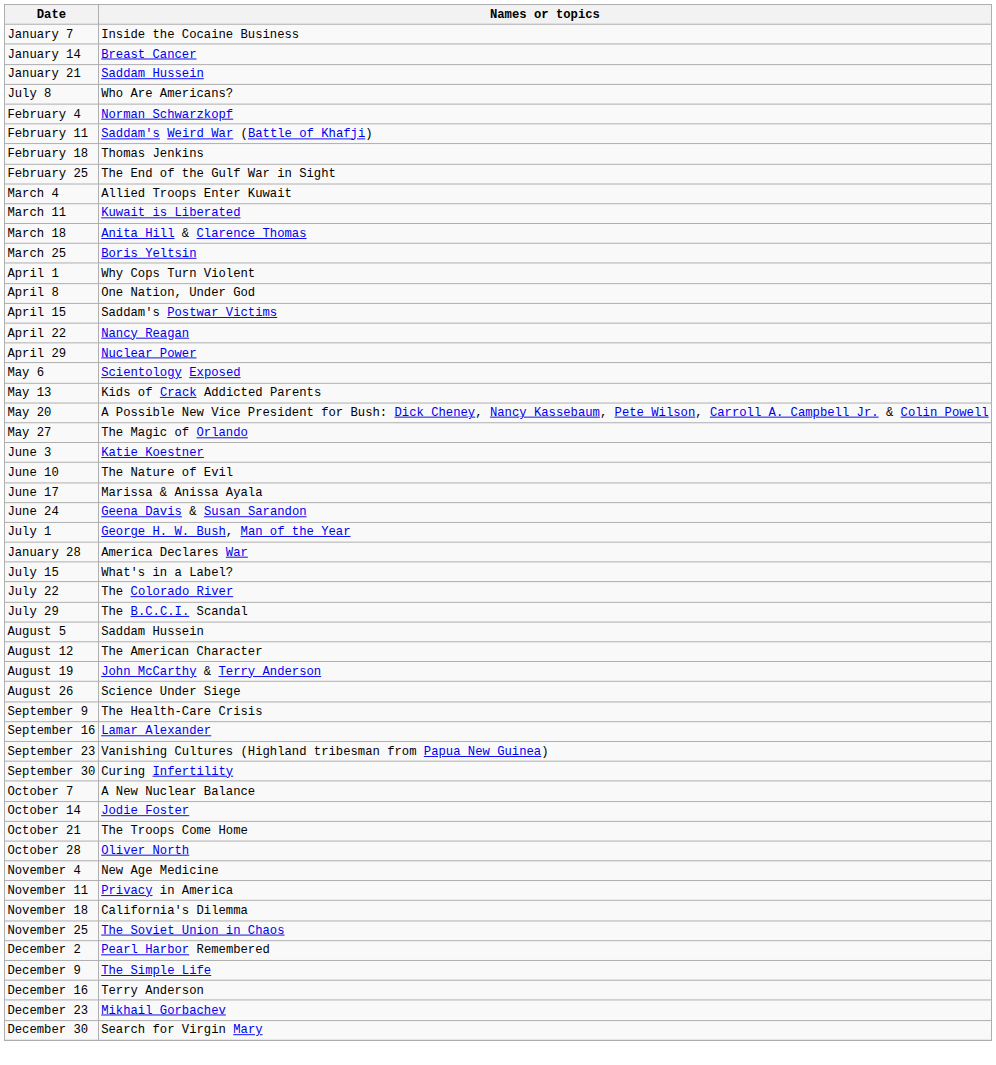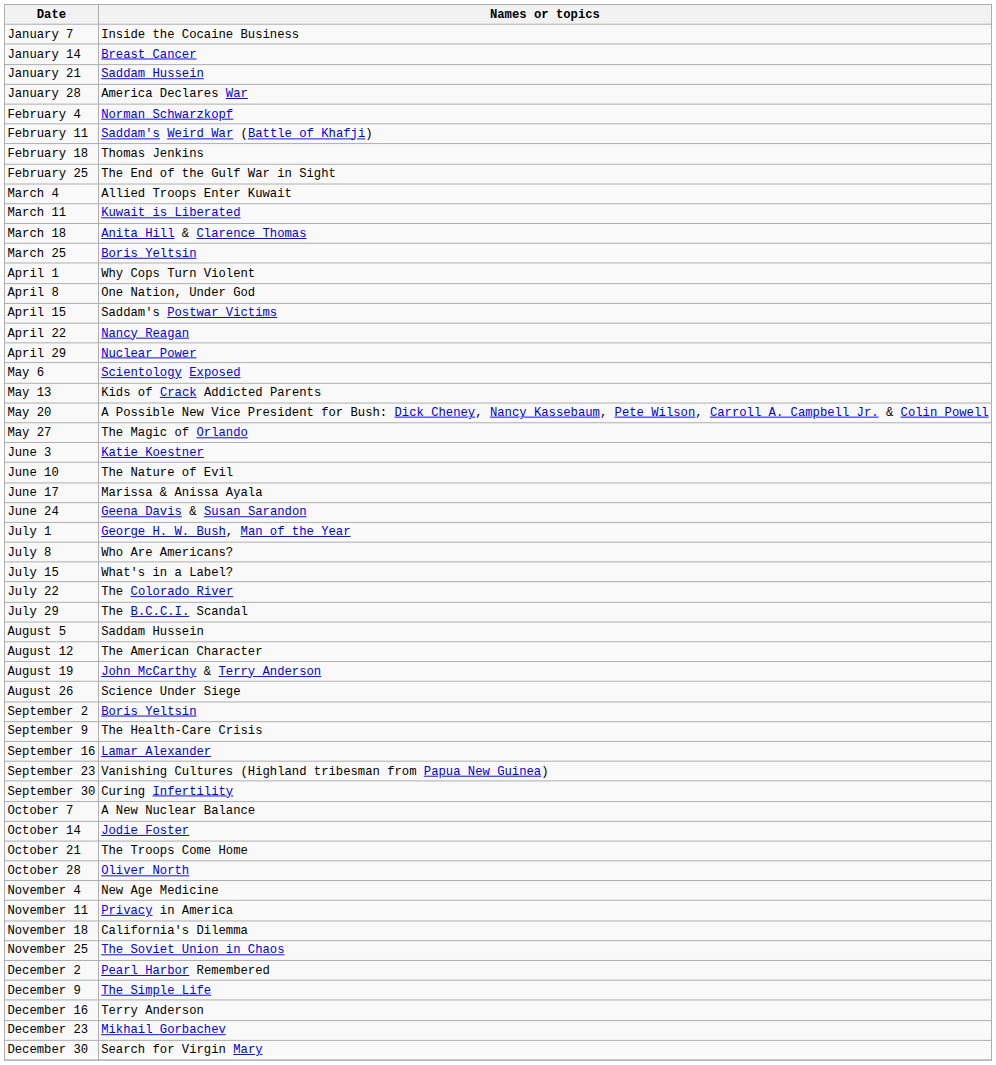 <table class="wikitable">
 <tr>
 <th>Date</th>
 <th>Names or topics</th>
 </tr>
 <tr>
 <td>January 7</td>
 <td>Inside the Cocaine Business</td>
 </tr>
 <tr>
 <td>January 14</td>
 <td><a href='#'>Breast Cancer</a></td>
 </tr>
 <tr>
 <td>January 21</td>
 <td><a href='#'>Saddam Hussein</a></td>
 </tr>
 <tr>
-<td>July 8</td>
-<td>Who Are Americans?</td>
+<td>January 28</td>
+<td>America Declares <a href='#'>War</a></td>
 </tr>
 <tr>
 <td>February 4</td>
 <td><a href='#'>Norman Schwarzkopf</a></td>
 </tr>
 <tr>
 <td>February 11</td>
 <td><a href='#'>Saddam's</a> <a href='#'>Weird War</a> (<a href='#'>Battle of Khafji</a>)</td>
 </tr>
 <tr>
 <td>February 18</td>
 <td>Thomas Jenkins</td>
 </tr>
 <tr>
 <td>February 25</td>
 <td>The End of the Gulf War in Sight</td>
 </tr>
 <tr>
 <td>March 4</td>
 <td>Allied Troops Enter Kuwait</td>
 </tr>
 <tr>
 <td>March 11</td>
 <td><a href='#'>Kuwait is Liberated</a></td>
 </tr>
 <tr>
 <td>March 18</td>
 <td><a href='#'>Anita Hill</a> & <a href='#'>Clarence Thomas</a></td>
 </tr>
 <tr>
 <td>March 25</td>
 <td><a href='#'>Boris Yeltsin</a></td>
 </tr>
 <tr>
 <td>April 1</td>
 <td>Why Cops Turn Violent</td>
 </tr>
 <tr>
 <td>April 8</td>
 <td>One Nation, Under God</td>
 </tr>
 <tr>
 <td>April 15</td>
 <td>Saddam's <a href='#'>Postwar Victims</a></td>
 </tr>
 <tr>
 <td>April 22</td>
 <td><a href='#'>Nancy Reagan</a></td>
 </tr>
 <tr>
 <td>April 29</td>
 <td><a href='#'>Nuclear Power</a></td>
 </tr>
 <tr>
 <td>May 6</td>
 <td><a href='#'>Scientology</a> <a href='#'>Exposed</a></td>
 </tr>
 <tr>
 <td>May 13</td>
 <td>Kids of <a href='#'>Crack</a> Addicted Parents</td>
 </tr>
 <tr>
 <td>May 20</td>
 <td>A Possible New Vice President for Bush: <a href='#'>Dick Cheney</a>, <a href='#'>Nancy Kassebaum</a>, <a href='#'>Pete Wilson</a>, <a href='#'>Carroll A. Campbell Jr.</a> & <a href='#'>Colin Powell</a></td>
 </tr>
 <tr>
 <td>May 27</td>
 <td>The Magic of <a href='#'>Orlando</a></td>
 </tr>
 <tr>
 <td>June 3</td>
 <td><a href='#'>Katie Koestner</a></td>
 </tr>
 <tr>
 <td>June 10</td>
 <td>The Nature of Evil</td>
 </tr>
 <tr>
 <td>June 17</td>
 <td>Marissa & Anissa Ayala</td>
 </tr>
 <tr>
 <td>June 24</td>
 <td><a href='#'>Geena Davis</a> & <a href='#'>Susan Sarandon</a></td>
 </tr>
 <tr>
 <td>July 1</td>
 <td><a href='#'>George H. W. Bush</a>, <a href='#'>Man of the Year</a></td>
 </tr>
 <tr>
-<td>January 28</td>
-<td>America Declares <a href='#'>War</a></td>
+<td>July 8</td>
+<td>Who Are Americans?</td>
 </tr>
 <tr>
 <td>July 15</td>
 <td>What's in a Label?</td>
 </tr>
 <tr>
 <td>July 22</td>
 <td>The <a href='#'>Colorado River</a></td>
 </tr>
 <tr>
 <td>July 29</td>
 <td>The <a href='#'>B.C.C.I.</a> Scandal</td>
 </tr>
 <tr>
 <td>August 5</td>
 <td>Saddam Hussein</td>
 </tr>
 <tr>
 <td>August 12</td>
 <td>The American Character</td>
 </tr>
 <tr>
 <td>August 19</td>
 <td><a href='#'>John McCarthy</a> & <a href='#'>Terry Anderson</a></td>
 </tr>
 <tr>
 <td>August 26</td>
 <td>Science Under Siege</td>
+</tr>
+<tr>
+<td>September 2</td>
+<td><a href='#'>Boris Yeltsin</a></td>
 </tr>
 <tr>
 <td>September 9</td>
 <td>The Health-Care Crisis</td>
 </tr>
 <tr>
 <td>September 16</td>
 <td><a href='#'>Lamar Alexander</a></td>
 </tr>
 <tr>
 <td>September 23</td>
 <td>Vanishing Cultures (Highland tribesman from <a href='#'>Papua New Guinea</a>)</td>
 </tr>
 <tr>
 <td>September 30</td>
 <td>Curing <a href='#'>Infertility</a></td>
 </tr>
 <tr>
 <td>October 7</td>
 <td>A New Nuclear Balance</td>
 </tr>
 <tr>
 <td>October 14</td>
 <td><a href='#'>Jodie Foster</a></td>
 </tr>
 <tr>
 <td>October 21</td>
 <td>The Troops Come Home</td>
 </tr>
 <tr>
 <td>October 28</td>
 <td><a href='#'>Oliver North</a></td>
 </tr>
 <tr>
 <td>November 4</td>
 <td>New Age Medicine</td>
 </tr>
 <tr>
 <td>November 11</td>
 <td><a href='#'>Privacy</a> in America</td>
 </tr>
 <tr>
 <td>November 18</td>
 <td>California's Dilemma</td>
 </tr>
 <tr>
 <td>November 25</td>
 <td><a href='#'>The Soviet Union in Chaos</a></td>
 </tr>
 <tr>
 <td>December 2</td>
 <td><a href='#'>Pearl Harbor</a> Remembered</td>
 </tr>
 <tr>
 <td>December 9</td>
 <td><a href='#'>The Simple Life</a></td>
 </tr>
 <tr>
 <td>December 16</td>
 <td>Terry Anderson</td>
 </tr>
 <tr>
 <td>December 23</td>
 <td><a href='#'>Mikhail Gorbachev</a></td>
 </tr>
 <tr>
 <td>December 30</td>
 <td>Search for Virgin <a href='#'>Mary</a></td>
 </tr>
 <tr>
 </tr>
 </table>
